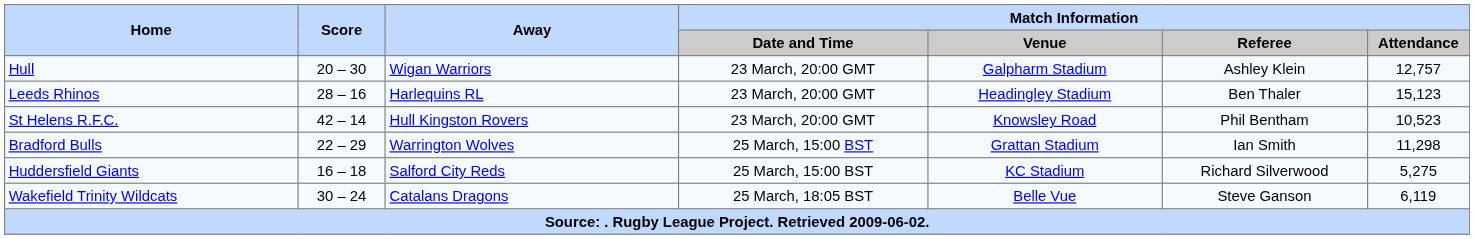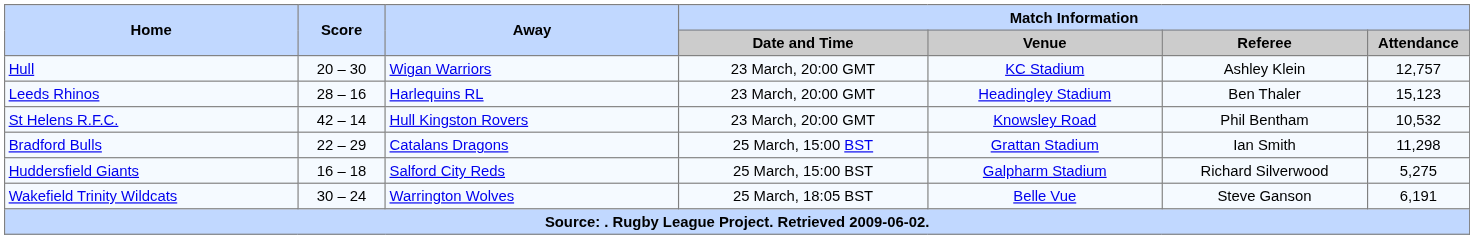 <table border="1" cellpadding="3" cellspacing="0" style="border-collapse:collapse; font-size:80%; text-align:center; width:100%;">
 <tr style="background:#c1d8ff;">
 <th rowspan="2" style="width:20%;">Home</th>
 <th rowspan="2" style="width:6%;">Score</th>
 <th rowspan="2" style="width:20%;">Away</th>
 <th colspan=6>Match Information</th>
 </tr>
 <tr style="background:#ccc;">
 <th width=17%>Date and Time</th>
 <th width=16%>Venue</th>
 <th width=14%>Referee</th>
 <th width=7%>Attendance</th>
 </tr>
 <tr style="background:#f5faff;">
 <td align=left> <a href='#'>Hull</a></td>
 <td>20 – 30</td>
 <td align=left> <a href='#'>Wigan Warriors</a></td>
 <td>23 March, 20:00 GMT</td>
-<td><a href='#'>Galpharm Stadium</a></td>
+<td><a href='#'>KC Stadium</a></td>
 <td>Ashley Klein</td>
 <td>12,757</td>
 </tr>
 <tr style="background:#f5faff;">
 <td align=left> <a href='#'>Leeds Rhinos</a></td>
 <td>28 – 16</td>
 <td align=left> <a href='#'>Harlequins RL</a></td>
 <td>23 March, 20:00 GMT</td>
 <td><a href='#'>Headingley Stadium</a></td>
 <td>Ben Thaler</td>
 <td>15,123</td>
 </tr>
 <tr style="background:#f5faff;">
 <td align=left> <a href='#'>St Helens R.F.C.</a></td>
 <td>42 – 14</td>
 <td align=left> <a href='#'>Hull Kingston Rovers</a></td>
 <td>23 March, 20:00 GMT</td>
 <td><a href='#'>Knowsley Road</a></td>
 <td>Phil Bentham</td>
-<td>10,523</td>
+<td>10,532</td>
 </tr>
 <tr style="background:#f5faff;">
 <td align=left> <a href='#'>Bradford Bulls</a></td>
 <td>22 – 29</td>
-<td align=left> <a href='#'>Warrington Wolves</a></td>
+<td align=left> <a href='#'>Catalans Dragons</a></td>
 <td>25 March, 15:00 <a href='#'>BST</a></td>
 <td><a href='#'>Grattan Stadium</a></td>
 <td>Ian Smith</td>
 <td>11,298</td>
 </tr>
 <tr style="background:#f5faff;">
 <td align=left> <a href='#'>Huddersfield Giants</a></td>
 <td>16 – 18</td>
 <td align=left> <a href='#'>Salford City Reds</a></td>
 <td>25 March, 15:00 BST</td>
-<td><a href='#'>KC Stadium</a></td>
+<td><a href='#'>Galpharm Stadium</a></td>
 <td>Richard Silverwood</td>
 <td>5,275</td>
 </tr>
 <tr style="background:#f5faff;">
 <td align=left> <a href='#'>Wakefield Trinity Wildcats</a></td>
 <td>30 – 24</td>
-<td align=left> <a href='#'>Catalans Dragons</a></td>
+<td align=left> <a href='#'>Warrington Wolves</a></td>
 <td>25 March, 18:05 BST</td>
 <td><a href='#'>Belle Vue</a></td>
 <td>Steve Ganson</td>
-<td>6,119</td>
+<td>6,191</td>
 </tr>
 <tr style="background:#c1d8ff;">
 <th colspan=10>Source: . Rugby League Project. Retrieved 2009-06-02.</th>
 </tr>
 </table>
